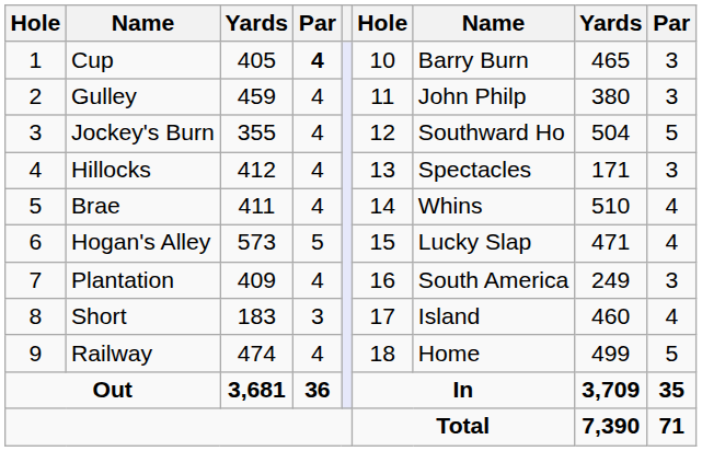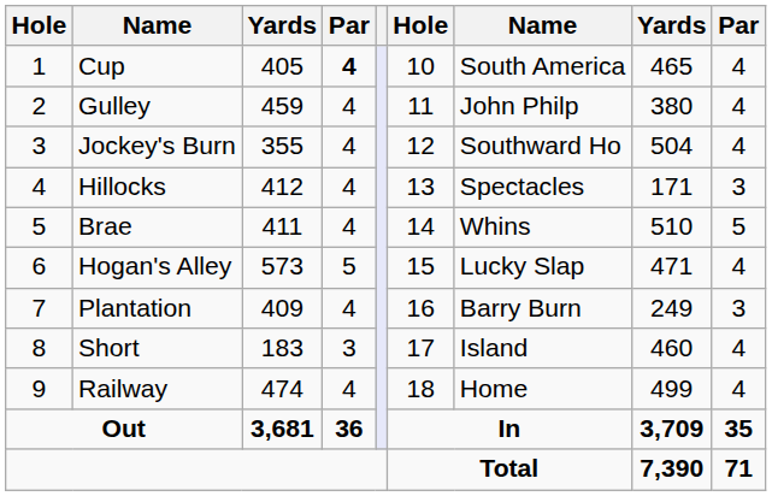 <table class="wikitable">
 <tr>
 <th>Hole</th>
 <th>Name</th>
 <th>Yards</th>
 <th>Par</th>
 <th></th>
 <th>Hole</th>
 <th>Name</th>
 <th>Yards</th>
 <th>Par</th>
 </tr>
 <tr>
 <td align="center">1</td>
 <td>Cup</td>
 <td align="center">405</td>
 <td align="center"><strong>4</strong></td>
 <td rowspan="10" style="background:#E6E8FA;"></td>
 <td align="center">10</td>
-<td>Barry Burn</td>
+<td>South America</td>
 <td align="center">465</td>
-<td align="center">3</td>
+<td align="center">4</td>
 </tr>
 <tr>
 <td align="center">2</td>
 <td>Gulley</td>
 <td align="center">459</td>
 <td align="center">4</td>
 <td align="center">11</td>
 <td>John Philp</td>
 <td align="center">380</td>
-<td align="center">3</td>
+<td align="center">4</td>
 </tr>
 <tr>
 <td align="center">3</td>
 <td>Jockey's Burn</td>
 <td align="center">355</td>
 <td align="center">4</td>
 <td align="center">12</td>
 <td>Southward Ho</td>
 <td align="center">504</td>
-<td align="center">5</td>
+<td align="center">4</td>
 </tr>
 <tr>
 <td align="center">4</td>
 <td>Hillocks</td>
 <td align="center">412</td>
 <td align="center">4</td>
 <td align="center">13</td>
 <td>Spectacles</td>
 <td align="center">171</td>
 <td align="center">3</td>
 </tr>
 <tr>
 <td align="center">5</td>
 <td>Brae</td>
 <td align="center">411</td>
 <td align="center">4</td>
 <td align="center">14</td>
 <td>Whins</td>
 <td align="center">510</td>
-<td align="center">4</td>
+<td align="center">5</td>
 </tr>
 <tr>
 <td align="center">6</td>
 <td>Hogan's Alley </td>
 <td align="center">573</td>
 <td align="center">5</td>
 <td align="center">15</td>
 <td>Lucky Slap</td>
 <td align="center">471</td>
 <td align="center">4</td>
 </tr>
 <tr>
 <td align="center">7</td>
 <td>Plantation</td>
 <td align="center">409</td>
 <td align="center">4</td>
 <td align="center">16</td>
-<td>South America</td>
+<td>Barry Burn</td>
 <td align="center">249</td>
 <td align="center">3</td>
 </tr>
 <tr>
 <td align="center">8</td>
 <td>Short</td>
 <td align="center">183</td>
 <td align="center">3</td>
 <td align="center">17</td>
 <td>Island</td>
 <td align="center">460</td>
 <td align="center">4</td>
 </tr>
 <tr>
 <td align="center">9</td>
 <td>Railway</td>
 <td align="center">474</td>
 <td align="center">4</td>
 <td align="center">18</td>
 <td>Home</td>
 <td align="center">499</td>
-<td align="center">5</td>
+<td align="center">4</td>
 </tr>
 <tr>
 <td colspan="2" align="center"><strong>Out</strong></td>
 <td align="center"><strong>3,681</strong></td>
 <td align="center"><strong>36</strong></td>
 <td colspan="2" align="center"><strong>In</strong></td>
 <td align="center"><strong>3,709</strong></td>
 <td align="center"><strong>35</strong></td>
 </tr>
 <tr>
 <td colspan="5"></td>
 <td colspan="2" align="center"><strong>Total</strong></td>
 <td align="center"><strong>7,390</strong></td>
 <td align="center"><strong>71</strong></td>
 </tr>
 </table>
